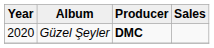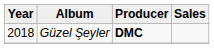 <table class="wikitable">
 <tr>
 <th style="background:#efefef;">Year</th>
 <th style="background:#efefef;">Album</th>
 <th style="background:#efefef;">Producer</th>
 <th style="background:#efefef;">Sales</th>
 </tr>
 <tr>
-<td>2020</td>
+<td>2018</td>
 <td><em>Güzel Şeyler</em></td>
 <td><strong>DMC</strong></td>
 <td></td>
 </tr>
 <tr>
 </tr>
 </table>
